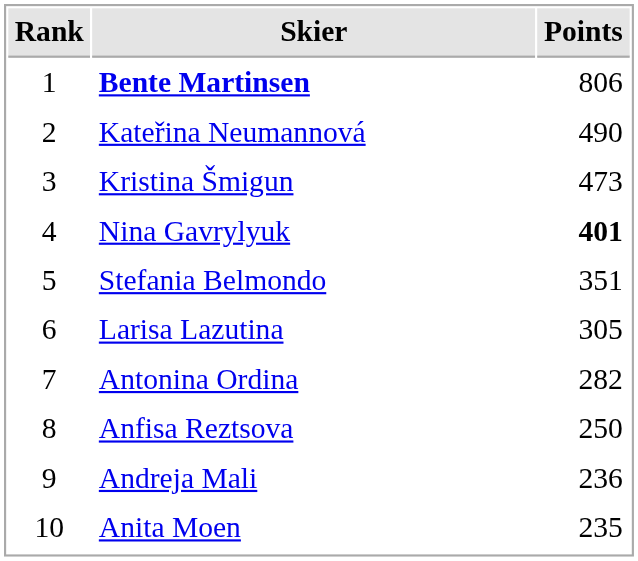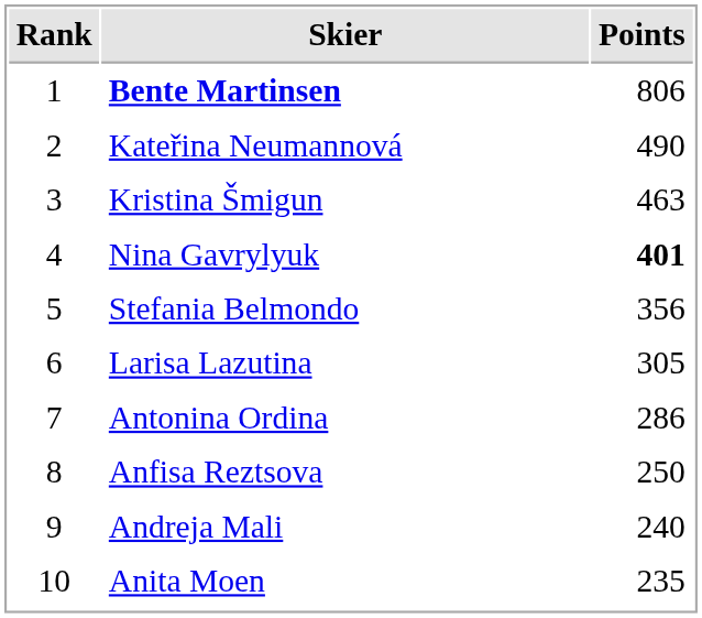 <table cellspacing="1" cellpadding="3" style="border:1px solid #AAAAAA;font-size:86%">
 <tr style="background-color: #E4E4E4;">
 <th style="border-bottom:1px solid #AAAAAA" width=10>Rank</th>
 <th style="border-bottom:1px solid #AAAAAA" width=200>Skier</th>
 <th style="border-bottom:1px solid #AAAAAA" width=20 align=right>Points</th>
 </tr>
 <tr>
 <td align=center>1</td>
 <td> <strong><a href='#'>Bente Martinsen</a></strong></td>
 <td align=right>806</td>
 </tr>
 <tr>
 <td align=center>2</td>
 <td> <a href='#'>Kateřina Neumannová</a></td>
 <td align=right>490</td>
 </tr>
 <tr>
 <td align=center>3</td>
 <td> <a href='#'>Kristina Šmigun</a></td>
-<td align=right>473</td>
+<td align=right>463</td>
 </tr>
 <tr>
 <td align=center>4</td>
 <td> <a href='#'>Nina Gavrylyuk</a></td>
 <td align=right><strong>401</strong></td>
 </tr>
 <tr>
 <td align=center>5</td>
 <td> <a href='#'>Stefania Belmondo</a></td>
-<td align=right>351</td>
+<td align=right>356</td>
 </tr>
 <tr>
 <td align=center>6</td>
 <td> <a href='#'>Larisa Lazutina</a></td>
 <td align=right>305</td>
 </tr>
 <tr>
 <td align=center>7</td>
 <td> <a href='#'>Antonina Ordina</a></td>
-<td align=right>282</td>
+<td align=right>286</td>
 </tr>
 <tr>
 <td align=center>8</td>
 <td> <a href='#'>Anfisa Reztsova</a></td>
 <td align=right>250</td>
 </tr>
 <tr>
 <td align=center>9</td>
 <td> <a href='#'>Andreja Mali</a></td>
-<td align=right>236</td>
+<td align=right>240</td>
 </tr>
 <tr>
 <td align=center>10</td>
 <td> <a href='#'>Anita Moen</a></td>
 <td align=right>235</td>
 </tr>
 </table>
